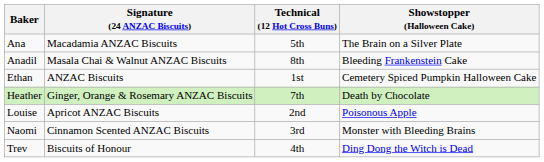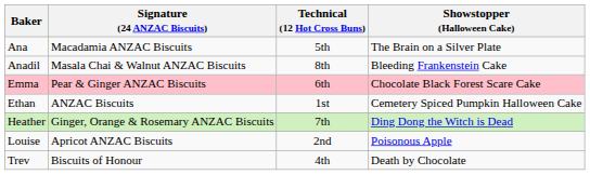 <table class="wikitable" style="text-align:center;">
 <tr>
 <th>Baker</th>
 <th>Signature<br><small>(24 <a href='#'>ANZAC Biscuits</a>)</small></th>
 <th>Technical<br><small>(12 <a href='#'>Hot Cross Buns</a>)</small></th>
 <th>Showstopper<br><small>(Halloween Cake)</small></th>
 </tr>
 <tr>
 <td align="left">Ana</td>
 <td align="left">Macadamia ANZAC Biscuits</td>
 <td>5th</td>
 <td align="left">The Brain on a Silver Plate</td>
 </tr>
 <tr>
 <td align="left">Anadil</td>
 <td align="left">Masala Chai & Walnut ANZAC Biscuits</td>
 <td>8th</td>
 <td align="left">Bleeding <a href='#'>Frankenstein</a> Cake</td>
 </tr>
+<tr style="background:pink;">
+<td align="left">Emma</td>
+<td align="left">Pear & Ginger ANZAC Biscuits</td>
+<td>6th</td>
+<td align="left">Chocolate Black Forest Scare Cake</td>
+</tr>
 <tr>
 <td align="left">Ethan</td>
 <td align="left">ANZAC Biscuits</td>
 <td>1st</td>
 <td align="left">Cemetery Spiced Pumpkin Halloween Cake</td>
 </tr>
 <tr style="background:#d0f0c0;">
 <td align="left">Heather</td>
 <td align="left">Ginger, Orange & Rosemary ANZAC Biscuits</td>
 <td>7th</td>
-<td align="left">Death by Chocolate</td>
+<td align="left"><a href='#'>Ding Dong the Witch is Dead</a></td>
 </tr>
 <tr>
 <td align="left">Louise</td>
 <td align="left">Apricot ANZAC Biscuits</td>
 <td>2nd</td>
 <td align="left"><a href='#'>Poisonous Apple</a></td>
 </tr>
 <tr>
-<td align="left">Naomi</td>
-<td align="left">Cinnamon Scented ANZAC Biscuits</td>
-<td>3rd</td>
-<td align="left">Monster with Bleeding Brains</td>
-</tr>
-<tr>
 <td align="left">Trev</td>
 <td align="left">Biscuits of Honour</td>
 <td>4th</td>
-<td align="left"><a href='#'>Ding Dong the Witch is Dead</a></td>
+<td align="left">Death by Chocolate</td>
 </tr>
 </table>
